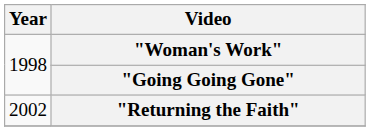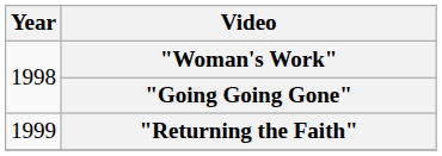 <table class="wikitable plainrowheaders">
 <tr>
 <th>Year</th>
 <th style="width:16em;">Video</th>
 </tr>
 <tr>
 <td rowspan="2">1998</td>
 <th scope="row">"Woman's Work"</th>
 </tr>
 <tr>
 <th scope="row">"Going Going Gone"</th>
 </tr>
 <tr>
-<td>2002</td>
+<td>1999</td>
 <th scope="row">"Returning the Faith"</th>
 </tr>
 <tr>
 </tr>
 </table>
